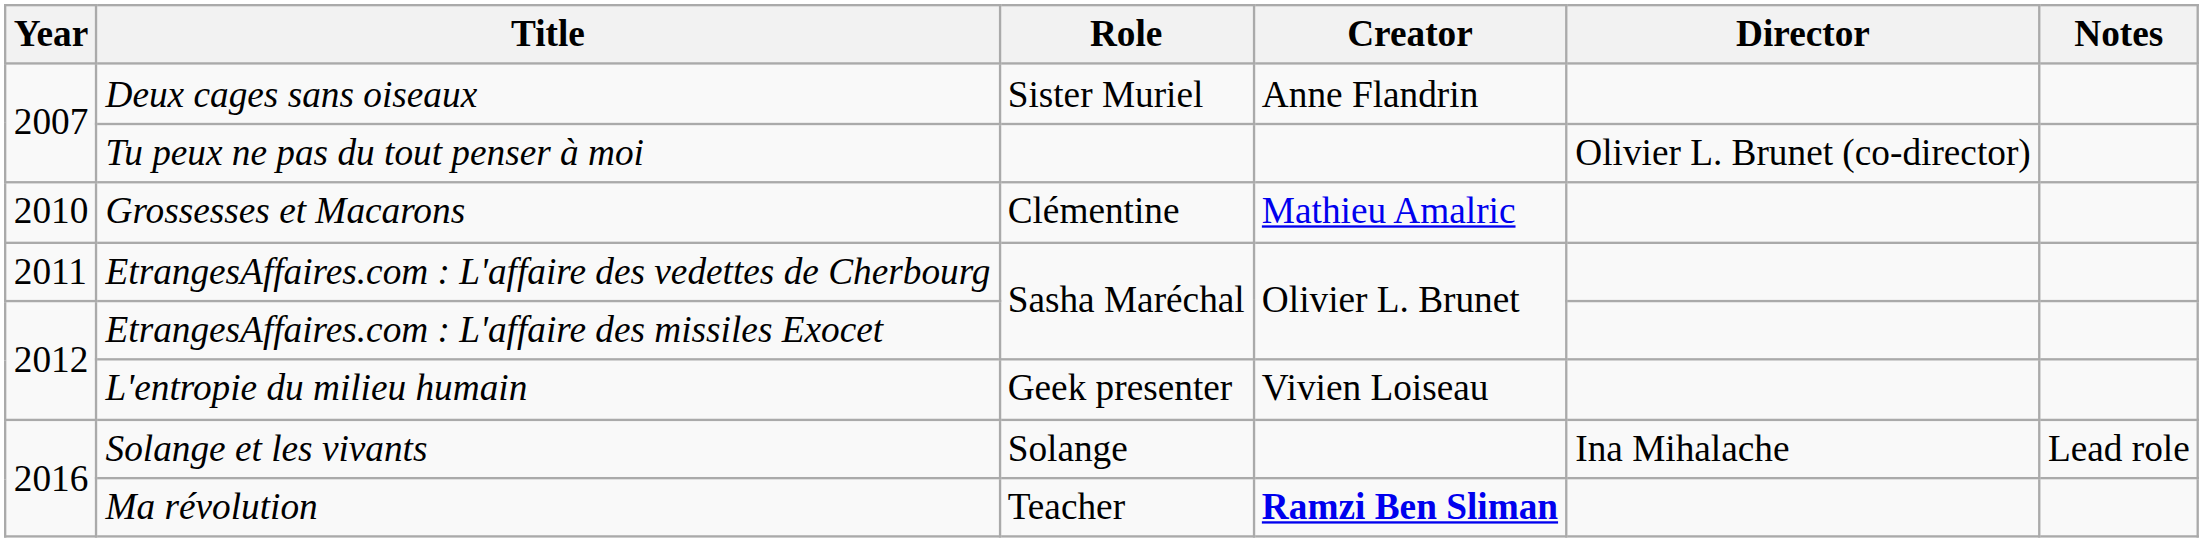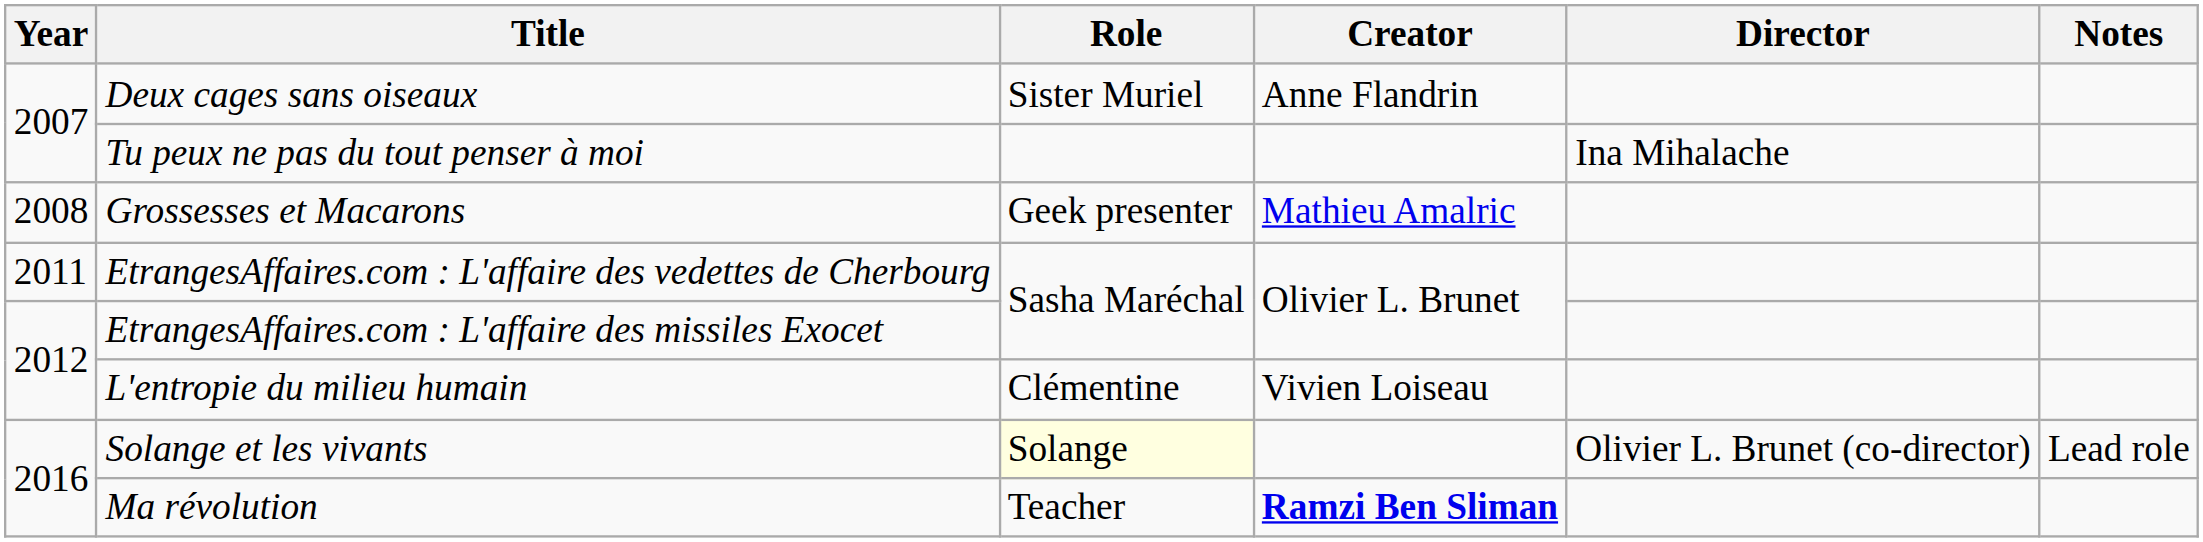 <table class="wikitable">
 <tr>
 <th>Year</th>
 <th>Title</th>
 <th>Role</th>
 <th>Creator</th>
 <th>Director</th>
 <th>Notes</th>
 </tr>
 <tr>
 <td rowspan="2">2007</td>
 <td><em>Deux cages sans oiseaux</em></td>
 <td>Sister Muriel</td>
 <td>Anne Flandrin</td>
 <td></td>
 <td></td>
 </tr>
 <tr>
 <td><em>Tu peux ne pas du tout penser à moi</em></td>
 <td></td>
 <td></td>
-<td>Olivier L. Brunet (co-director)</td>
+<td>Ina Mihalache</td>
 <td></td>
 </tr>
 <tr>
-<td>2010</td>
+<td>2008</td>
 <td><em>Grossesses et Macarons</em></td>
-<td>Clémentine</td>
+<td>Geek presenter</td>
 <td><a href='#'>Mathieu Amalric</a></td>
 <td></td>
 <td></td>
 </tr>
 <tr>
 <td>2011</td>
 <td><em>EtrangesAffaires.com : L'affaire des vedettes de Cherbourg</em></td>
 <td rowspan="2">Sasha Maréchal</td>
 <td rowspan="2">Olivier L. Brunet</td>
 <td></td>
 <td></td>
 </tr>
 <tr>
 <td rowspan="2">2012</td>
 <td><em>EtrangesAffaires.com : L'affaire des missiles Exocet</em></td>
 <td></td>
 <td></td>
 </tr>
 <tr>
 <td><em>L'entropie du milieu humain</em></td>
-<td>Geek presenter</td>
+<td>Clémentine</td>
 <td>Vivien Loiseau</td>
 <td></td>
 <td></td>
 </tr>
 <tr>
 <td rowspan="2">2016</td>
 <td><em>Solange et les vivants</em></td>
-<td>Solange</td>
+<td style="background: lightyellow;">Solange</td>
 <td></td>
-<td>Ina Mihalache</td>
+<td>Olivier L. Brunet (co-director)</td>
 <td>Lead role</td>
 </tr>
 <tr>
 <td><em>Ma révolution</em></td>
 <td>Teacher</td>
 <td><strong><a href='#'>Ramzi Ben Sliman</a></strong></td>
 <td></td>
 <td></td>
 </tr>
 </table>
